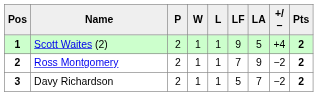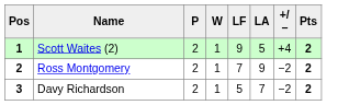 <table style=border-collapse:collapse border=1 cellspacing=0 cellpadding=5>
 <tr align=center bgcolor=#efefef>
 <th width=20>Pos</th>
 <th width=200>Name</th>
 <th width=20>P</th>
 <th width=20>W</th>
-<th width=20>L</th>
 <th width=20>LF</th>
 <th width=20>LA</th>
 <th width=20>+/−</th>
 <th width=20>Pts</th>
 </tr>
 <tr align=center style="background: #ccffcc;">
 <td><strong>1</strong></td>
 <td align="left"> <a href='#'>Scott Waites</a> (2)</td>
 <td>2</td>
-<td>1</td>
 <td>1</td>
 <td>9</td>
 <td>5</td>
 <td>+4</td>
 <td><strong>2</strong></td>
 </tr>
 <tr align=center>
 <td><strong>2</strong></td>
 <td align="left"> <a href='#'>Ross Montgomery</a></td>
 <td>2</td>
 <td>1</td>
-<td>1</td>
 <td>7</td>
 <td>9</td>
 <td>−2</td>
 <td><strong>2</strong></td>
 </tr>
 <tr align=center>
 <td><strong>3</strong></td>
 <td align="left"> Davy Richardson</td>
 <td>2</td>
 <td>1</td>
-<td>1</td>
 <td>5</td>
 <td>7</td>
 <td>−2</td>
 <td><strong>2</strong></td>
 </tr>
 </table>
